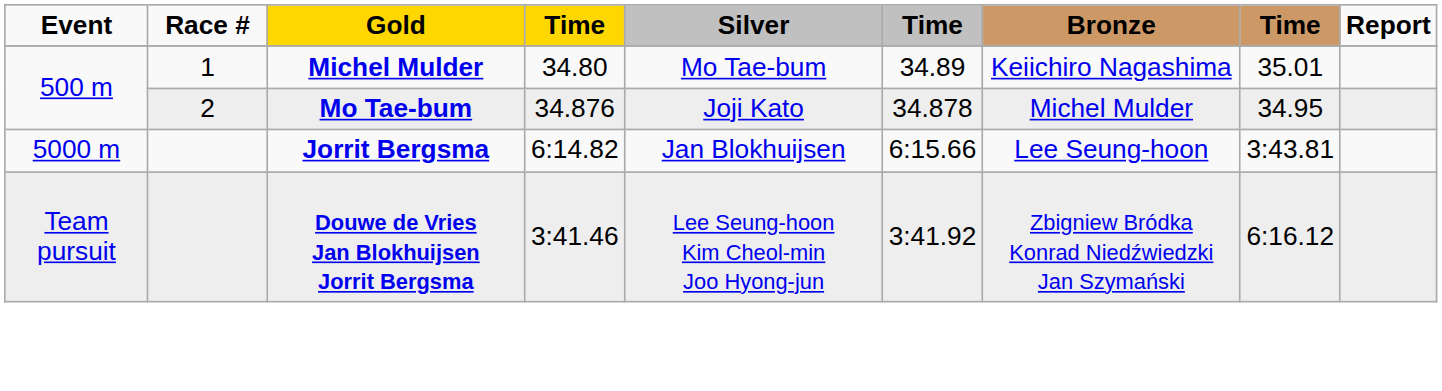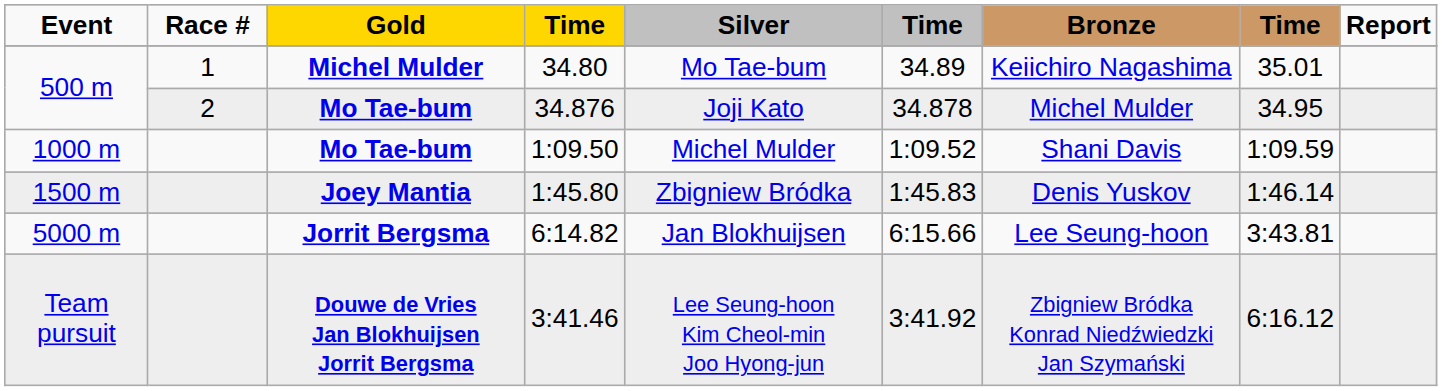 <table class="wikitable">
 <tr>
 <td width="80" align="center"><strong>Event</strong></td>
 <td width="65" align="center"><strong>Race #</strong></td>
 <td width="150" bgcolor="gold" align="center"><strong>Gold</strong></td>
 <td width="50" bgcolor="gold" align="center"><strong>Time</strong></td>
 <td width="150" bgcolor="silver" align="center"><strong>Silver</strong></td>
 <td width="50" bgcolor="silver" align="center"><strong>Time</strong></td>
 <td width="150" bgcolor="#CC9966" align="center"><strong>Bronze</strong></td>
 <td width="50" bgcolor="#CC9966" align="center"><strong>Time</strong></td>
 <td width="50" align="center"><strong>Report</strong></td>
 </tr>
 <tr bgcolor="#cccccc">
 </tr>
 <tr>
 <td rowspan=2 align="center"><a href='#'>500 m</a></td>
 <td align="center">1</td>
 <td align="center"><strong><a href='#'>Michel Mulder</a></strong><br><small></small></td>
 <td align="center">34.80</td>
 <td align="center"><a href='#'>Mo Tae-bum</a><br><small></small></td>
 <td align="center">34.89</td>
 <td align="center"><a href='#'>Keiichiro Nagashima</a><br><small></small></td>
 <td align="center">35.01</td>
 <td align="center"></td>
 </tr>
 <tr bgcolor="#eeeeee">
 <td align="center">2</td>
 <td align="center"><strong><a href='#'>Mo Tae-bum</a></strong><br><small></small></td>
 <td align="center">34.876</td>
 <td align="center"><a href='#'>Joji Kato</a><br><small></small></td>
 <td align="center">34.878</td>
 <td align="center"><a href='#'>Michel Mulder</a><br><small></small></td>
 <td align="center">34.95</td>
 <td align="center"></td>
 </tr>
 <tr>
+<td align="center"><a href='#'>1000 m</a></td>
+<td align="center"></td>
+<td align="center"><strong><a href='#'>Mo Tae-bum</a></strong><br><small></small></td>
+<td align="center">1:09.50</td>
+<td align="center"><a href='#'>Michel Mulder</a><br><small></small></td>
+<td align="center">1:09.52</td>
+<td align="center"><a href='#'>Shani Davis</a><br><small></small></td>
+<td align="center">1:09.59</td>
+<td align="center"></td>
+</tr>
+<tr bgcolor="#eeeeee">
+<td align="center"><a href='#'>1500 m</a></td>
+<td align="center"></td>
+<td align="center"><strong><a href='#'>Joey Mantia</a></strong><br><small></small></td>
+<td align="center">1:45.80</td>
+<td align="center"><a href='#'>Zbigniew Bródka</a><br><small></small></td>
+<td align="center">1:45.83</td>
+<td align="center"><a href='#'>Denis Yuskov</a><br><small></small></td>
+<td align="center">1:46.14</td>
+<td align="center"></td>
+</tr>
+<tr>
 <td align="center"><a href='#'>5000 m</a></td>
 <td align="center"></td>
 <td align="center"><strong><a href='#'>Jorrit Bergsma</a></strong><br><small></small></td>
 <td align="center">6:14.82</td>
 <td align="center"><a href='#'>Jan Blokhuijsen</a><br><small></small></td>
 <td align="center">6:15.66</td>
 <td align="center"><a href='#'>Lee Seung-hoon</a><br><small></small></td>
 <td align="center">3:43.81</td>
 <td align="center"></td>
 </tr>
 <tr bgcolor="#eeeeee">
 <td align="center"><a href='#'>Team pursuit</a></td>
 <td align="center"></td>
 <td align="center"><strong><br><small><a href='#'>Douwe de Vries</a><br><a href='#'>Jan Blokhuijsen</a><br><a href='#'>Jorrit Bergsma</a></small></strong></td>
 <td align="center">3:41.46</td>
 <td align="center"><br><small><a href='#'>Lee Seung-hoon</a><br><a href='#'>Kim Cheol-min</a><br><a href='#'>Joo Hyong-jun</a></small></td>
 <td align="center">3:41.92</td>
 <td align="center"><br><small><a href='#'>Zbigniew Bródka</a><br><a href='#'>Konrad Niedźwiedzki</a><br><a href='#'>Jan Szymański</a></small></td>
 <td align="center">6:16.12</td>
 <td align="center"></td>
 </tr>
 </table>
